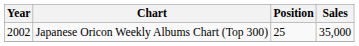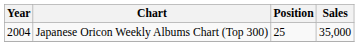 <table class="wikitable">
 <tr>
 <th>Year</th>
 <th>Chart</th>
 <th>Position</th>
 <th>Sales</th>
 </tr>
 <tr>
-<td>2002</td>
+<td>2004</td>
 <td>Japanese Oricon Weekly Albums Chart (Top 300)</td>
 <td>25</td>
 <td>35,000</td>
 </tr>
 <tr>
 </tr>
 </table>
